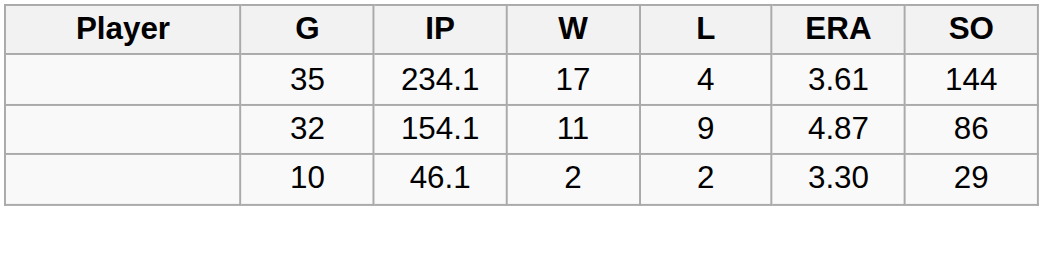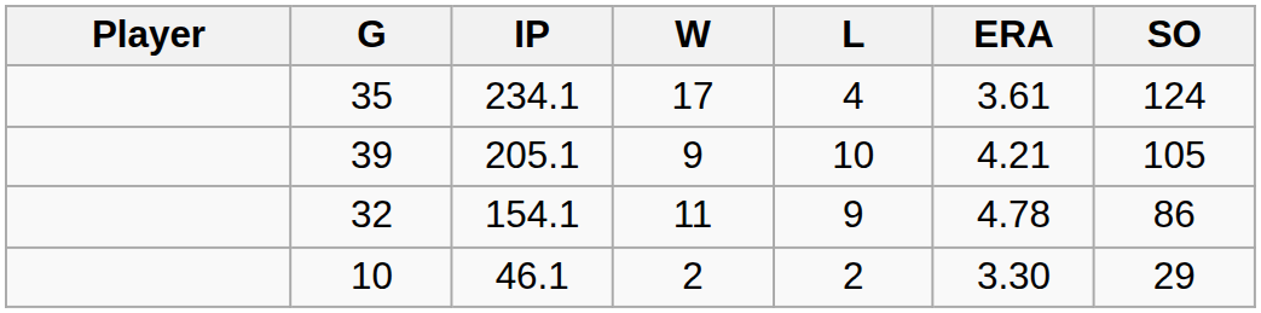 <table class="wikitable sortable" style="text-align:center">
 <tr>
 <th bgcolor="#DDDDFF" width="16%">Player</th>
 <th bgcolor="#DDDDFF" width="9%">G</th>
 <th bgcolor="#DDDDFF" width="9%">IP</th>
 <th bgcolor="#DDDDFF" width="9%">W</th>
 <th bgcolor="#DDDDFF" width="9%">L</th>
 <th bgcolor="#DDDDFF" width="9%">ERA</th>
 <th bgcolor="#DDDDFF" width="9%">SO</th>
 </tr>
 <tr>
 <td></td>
 <td>35</td>
 <td>234.1</td>
 <td>17</td>
 <td>4</td>
 <td>3.61</td>
-<td>144</td>
+<td>124</td>
+</tr>
+<tr>
+<td></td>
+<td>39</td>
+<td>205.1</td>
+<td>9</td>
+<td>10</td>
+<td>4.21</td>
+<td>105</td>
 </tr>
 <tr>
 <td></td>
 <td>32</td>
 <td>154.1</td>
 <td>11</td>
 <td>9</td>
-<td>4.87</td>
+<td>4.78</td>
 <td>86</td>
 </tr>
 <tr>
 <td></td>
 <td>10</td>
 <td>46.1</td>
 <td>2</td>
 <td>2</td>
 <td>3.30</td>
 <td>29</td>
 </tr>
 </table>
